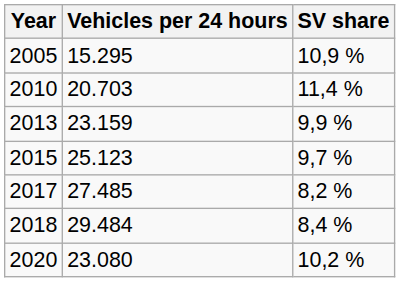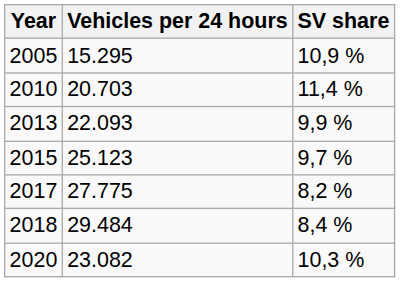 <table class="wikitable">
 <tr>
 <th>Year</th>
 <th>Vehicles per 24 hours</th>
 <th>SV share</th>
 </tr>
 <tr>
 <td>2005</td>
 <td>15.295</td>
 <td>10,9 %</td>
 </tr>
 <tr>
 <td>2010</td>
 <td>20.703</td>
 <td>11,4 %</td>
 </tr>
 <tr>
 <td>2013</td>
-<td>23.159</td>
+<td>22.093</td>
 <td>9,9 %</td>
 </tr>
 <tr>
 <td>2015</td>
 <td>25.123</td>
 <td>9,7 %</td>
 </tr>
 <tr>
 <td>2017</td>
-<td>27.485</td>
+<td>27.775</td>
 <td>8,2 %</td>
 </tr>
 <tr>
 <td>2018</td>
 <td>29.484</td>
 <td>8,4 %</td>
 </tr>
 <tr>
 <td>2020</td>
-<td>23.080</td>
-<td>10,2 %</td>
+<td>23.082</td>
+<td>10,3 %</td>
 </tr>
 </table>
